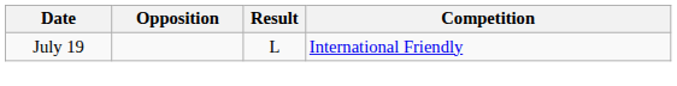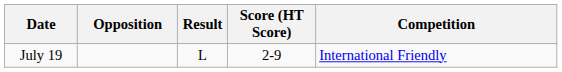 <table class="wikitable" style="text-align: center;">
 <tr>
 <th width="100">Date</th>
 <th width="120">Opposition</th>
 <th width="50">Result</th>
+<th width="120">Score (HT Score)</th>
 <th width="370">Competition</th>
 </tr>
 <tr>
 <td>July 19</td>
 <td align="left"></td>
 <td>L</td>
+<td>2-9</td>
 <td align="left"><a href='#'>International Friendly</a></td>
 </tr>
 </table>
